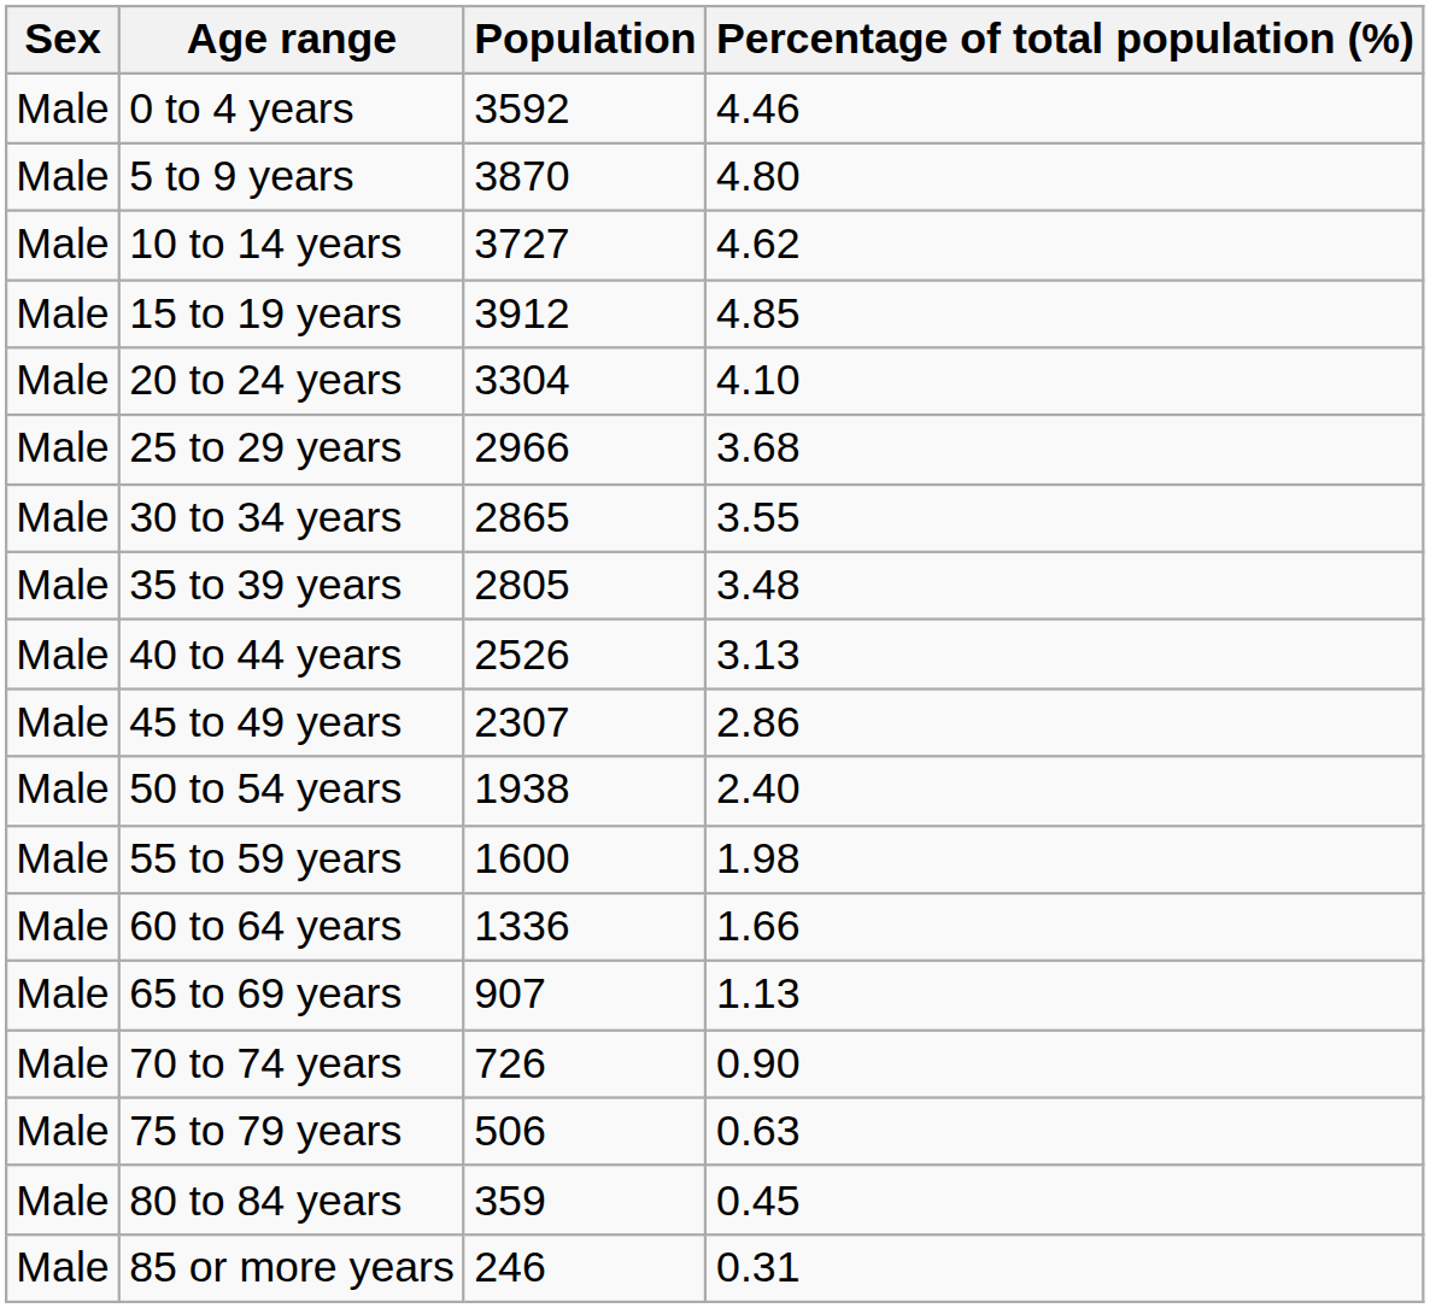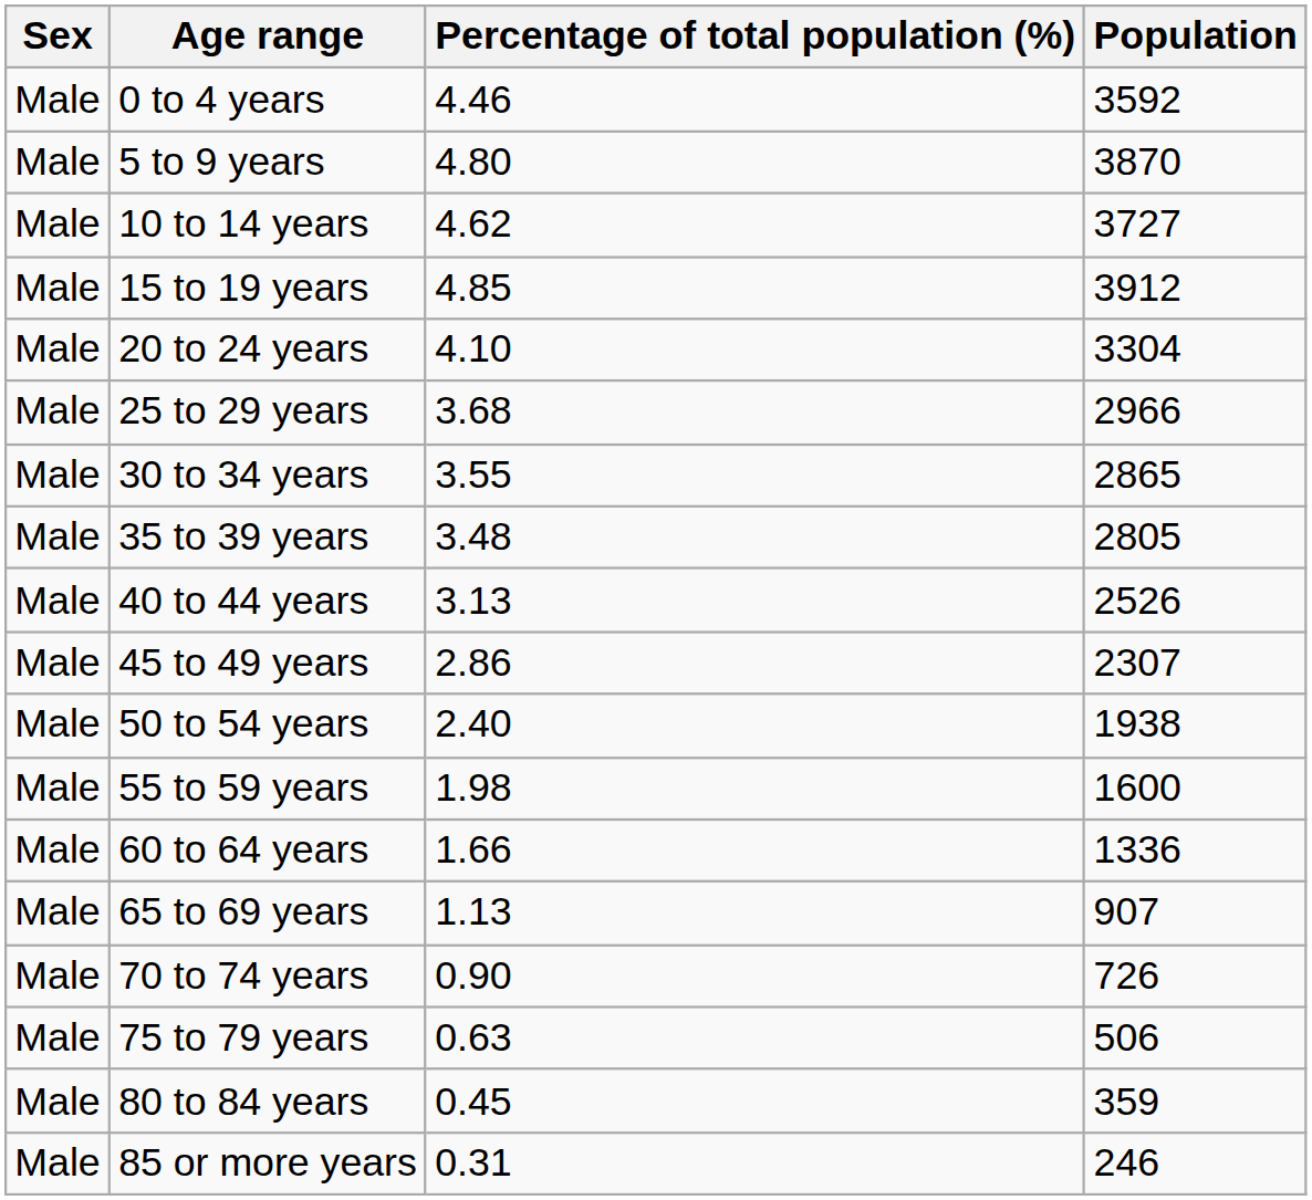 <table class="wikitable sortable">
 <tr>
 <th>Sex</th>
 <th>Age range</th>
+<th>Percentage of total population (%)</th>
 <th>Population</th>
-<th>Percentage of total population (%)</th>
 </tr>
 <tr>
 <td>Male</td>
 <td>0 to 4 years</td>
+<td>4.46</td>
 <td>3592</td>
-<td>4.46</td>
 </tr>
 <tr>
 <td>Male</td>
 <td>5 to 9 years</td>
+<td>4.80</td>
 <td>3870</td>
-<td>4.80</td>
 </tr>
 <tr>
 <td>Male</td>
 <td>10 to 14 years</td>
+<td>4.62</td>
 <td>3727</td>
-<td>4.62</td>
 </tr>
 <tr>
 <td>Male</td>
 <td>15 to 19 years</td>
+<td>4.85</td>
 <td>3912</td>
-<td>4.85</td>
 </tr>
 <tr>
 <td>Male</td>
 <td>20 to 24 years</td>
+<td>4.10</td>
 <td>3304</td>
-<td>4.10</td>
 </tr>
 <tr>
 <td>Male</td>
 <td>25 to 29 years</td>
+<td>3.68</td>
 <td>2966</td>
-<td>3.68</td>
 </tr>
 <tr>
 <td>Male</td>
 <td>30 to 34 years</td>
+<td>3.55</td>
 <td>2865</td>
-<td>3.55</td>
 </tr>
 <tr>
 <td>Male</td>
 <td>35 to 39 years</td>
+<td>3.48</td>
 <td>2805</td>
-<td>3.48</td>
 </tr>
 <tr>
 <td>Male</td>
 <td>40 to 44 years</td>
+<td>3.13</td>
 <td>2526</td>
-<td>3.13</td>
 </tr>
 <tr>
 <td>Male</td>
 <td>45 to 49 years</td>
+<td>2.86</td>
 <td>2307</td>
-<td>2.86</td>
 </tr>
 <tr>
 <td>Male</td>
 <td>50 to 54 years</td>
+<td>2.40</td>
 <td>1938</td>
-<td>2.40</td>
 </tr>
 <tr>
 <td>Male</td>
 <td>55 to 59 years</td>
+<td>1.98</td>
 <td>1600</td>
-<td>1.98</td>
 </tr>
 <tr>
 <td>Male</td>
 <td>60 to 64 years</td>
+<td>1.66</td>
 <td>1336</td>
-<td>1.66</td>
 </tr>
 <tr>
 <td>Male</td>
 <td>65 to 69 years</td>
+<td>1.13</td>
 <td>907</td>
-<td>1.13</td>
 </tr>
 <tr>
 <td>Male</td>
 <td>70 to 74 years</td>
+<td>0.90</td>
 <td>726</td>
-<td>0.90</td>
 </tr>
 <tr>
 <td>Male</td>
 <td>75 to 79 years</td>
+<td>0.63</td>
 <td>506</td>
-<td>0.63</td>
 </tr>
 <tr>
 <td>Male</td>
 <td>80 to 84 years</td>
+<td>0.45</td>
 <td>359</td>
-<td>0.45</td>
 </tr>
 <tr>
 <td>Male</td>
 <td>85 or more years</td>
+<td>0.31</td>
 <td>246</td>
-<td>0.31</td>
 </tr>
 </table>
